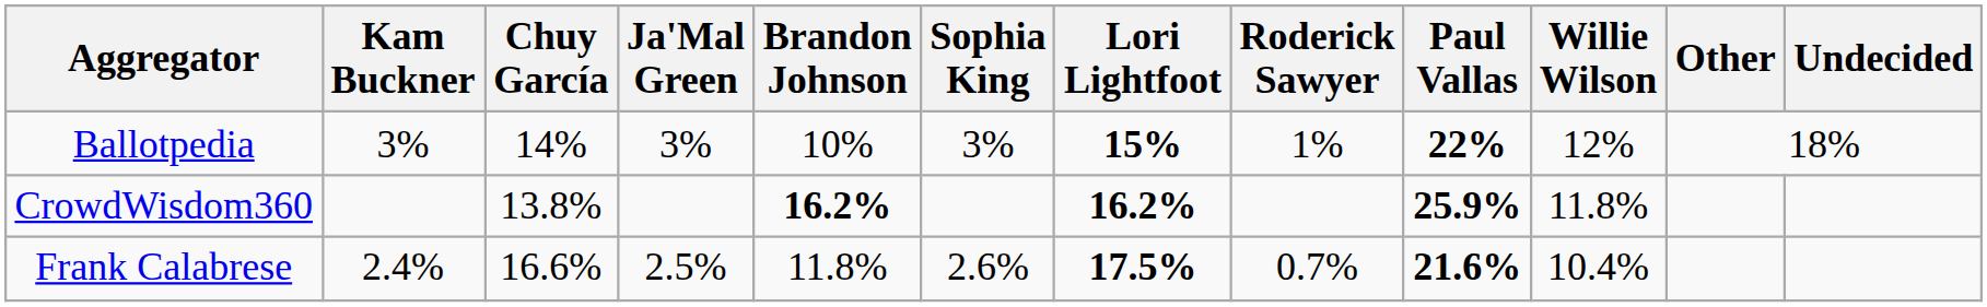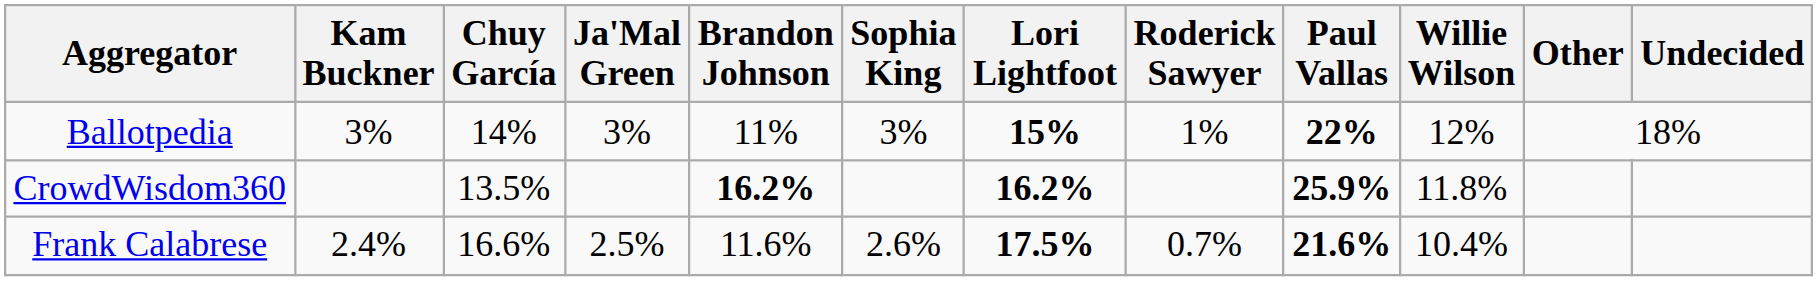 <table class="wikitable sortable" style="text-align:center;">
 <tr>
 <th>Aggregator</th>
 <th style="width:60px;">Kam<br>Buckner</th>
 <th style="width:60px;">Chuy<br>García</th>
 <th style="width:60px;">Ja'Mal<br>Green</th>
 <th style="width:60px;">Brandon<br>Johnson</th>
 <th style="width:60px;">Sophia<br>King</th>
 <th style="width:60px;">Lori<br>Lightfoot</th>
 <th style="width:60px;">Roderick<br>Sawyer</th>
 <th style="width:60px;">Paul<br>Vallas</th>
 <th style="width:60px;">Willie<br>Wilson</th>
 <th>Other</th>
 <th>Undecided</th>
 </tr>
 <tr>
 <td><a href='#'>Ballotpedia</a></td>
 <td>3%</td>
 <td>14%</td>
 <td>3%</td>
-<td>10%</td>
+<td>11%</td>
 <td>3%</td>
 <td><strong>15%</strong></td>
 <td>1%</td>
 <td><strong>22%</strong></td>
 <td>12%</td>
 <td colspan=2 >18%</td>
 </tr>
 <tr>
 <td><a href='#'>CrowdWisdom360</a></td>
 <td></td>
-<td>13.8%</td>
+<td>13.5%</td>
 <td></td>
 <td><strong>16.2%</strong></td>
 <td></td>
 <td><strong>16.2%</strong></td>
 <td></td>
 <td><strong>25.9%</strong></td>
 <td>11.8%</td>
 <td></td>
 <td></td>
 </tr>
 <tr>
 <td><a href='#'>Frank Calabrese</a></td>
 <td>2.4%</td>
 <td>16.6%</td>
 <td>2.5%</td>
-<td>11.8%</td>
+<td>11.6%</td>
 <td>2.6%</td>
 <td><strong>17.5%</strong></td>
 <td>0.7%</td>
 <td><strong>21.6%</strong></td>
 <td>10.4%</td>
 <td></td>
 <td></td>
 </tr>
 </table>
